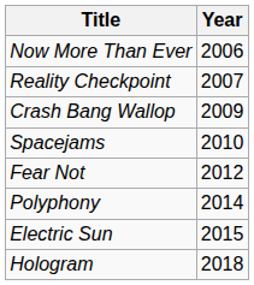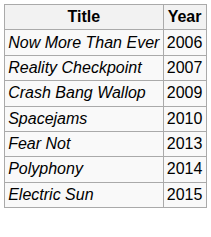 <table class="wikitable">
 <tr>
 <th>Title</th>
 <th>Year</th>
 </tr>
 <tr>
 <td><em>Now More Than Ever</em></td>
 <td>2006</td>
 </tr>
 <tr>
 <td><em>Reality Checkpoint</em></td>
 <td>2007</td>
 </tr>
 <tr>
 <td><em>Crash Bang Wallop</em></td>
 <td>2009</td>
 </tr>
 <tr>
 <td><em>Spacejams</em></td>
 <td>2010</td>
 </tr>
 <tr>
 <td><em>Fear Not</em></td>
-<td>2012</td>
+<td>2013</td>
 </tr>
 <tr>
 <td><em>Polyphony</em></td>
 <td>2014</td>
 </tr>
 <tr>
 <td><em>Electric Sun</em></td>
 <td>2015</td>
 </tr>
-<tr>
-<td><em>Hologram</em></td>
-<td>2018</td>
-</tr>
 </table>
